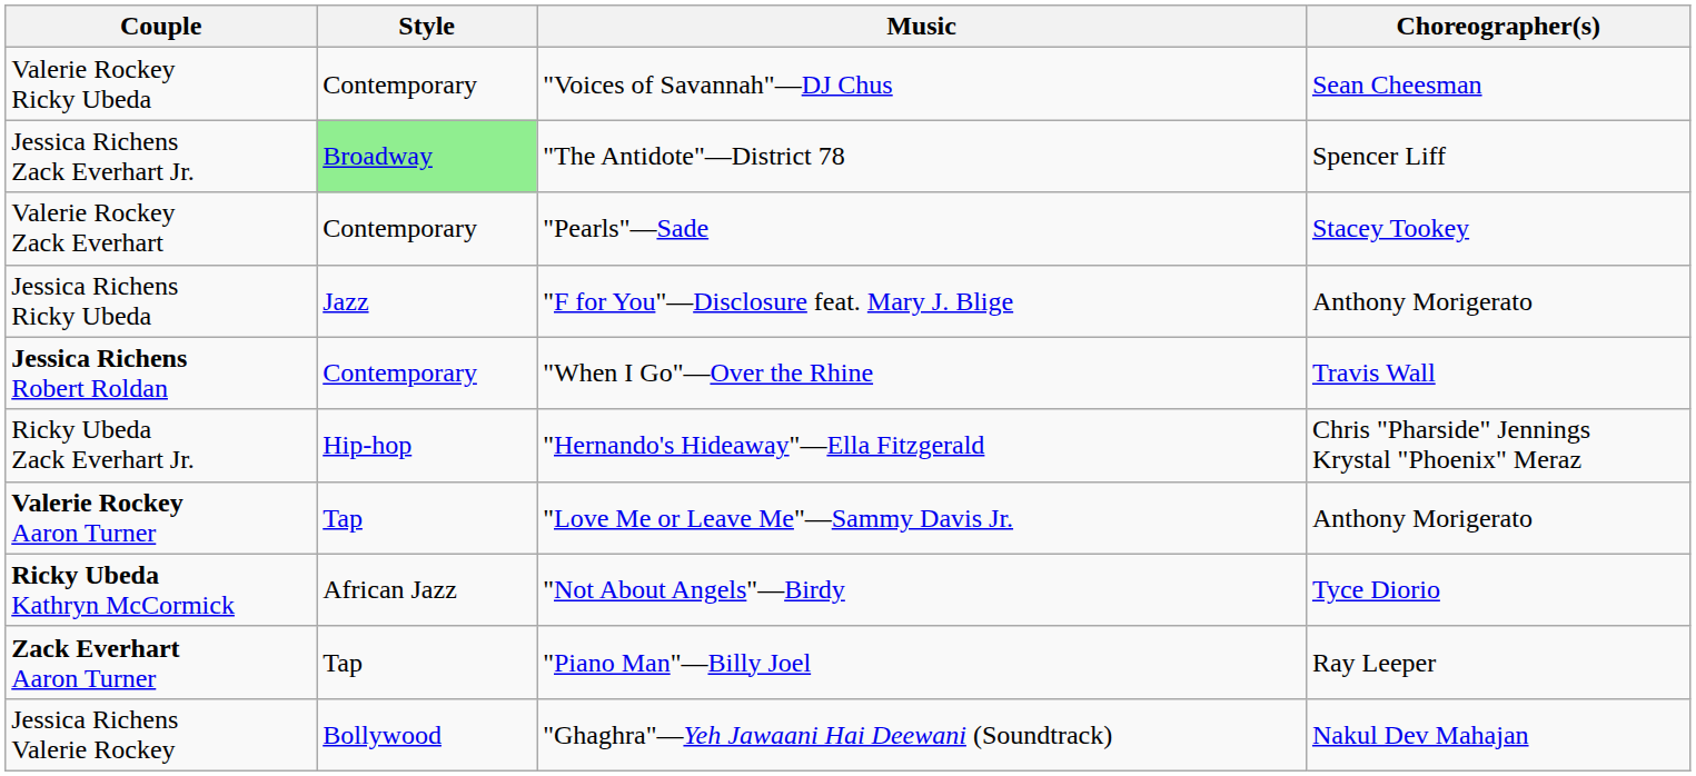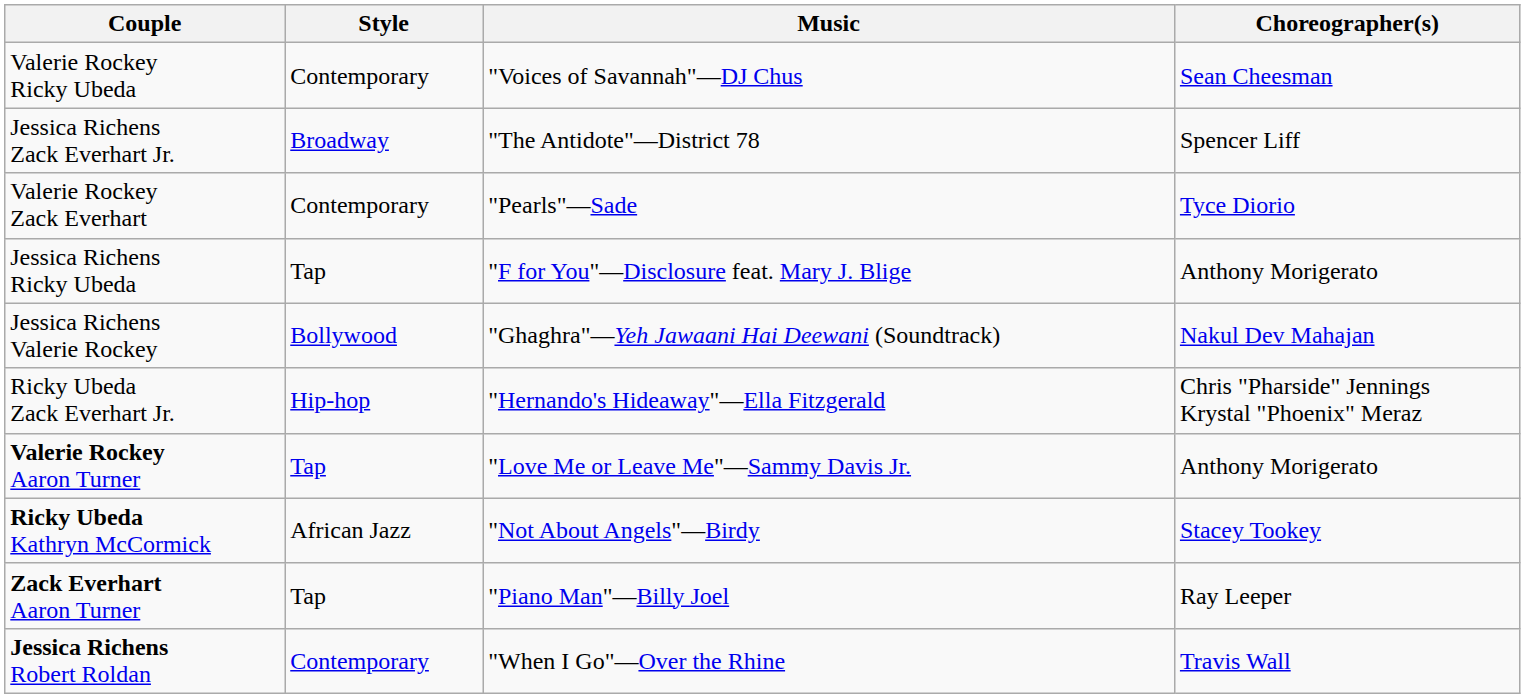 <table class="wikitable" style="width:80%;">
 <tr>
 <th>Couple</th>
 <th>Style</th>
 <th>Music</th>
 <th>Choreographer(s)</th>
 </tr>
 <tr>
 <td>Valerie Rockey<br>Ricky Ubeda</td>
 <td>Contemporary</td>
 <td>"Voices of Savannah"—<a href='#'>DJ Chus</a></td>
 <td><a href='#'>Sean Cheesman</a></td>
 </tr>
 <tr>
 <td>Jessica Richens<br>Zack Everhart Jr.</td>
-<td style="background: lightgreen;"><a href='#'>Broadway</a></td>
+<td><a href='#'>Broadway</a></td>
 <td>"The Antidote"—District 78</td>
 <td>Spencer Liff</td>
 </tr>
 <tr>
 <td>Valerie Rockey<br>Zack Everhart</td>
 <td>Contemporary</td>
 <td>"Pearls"—<a href='#'>Sade</a></td>
-<td><a href='#'>Stacey Tookey</a></td>
+<td><a href='#'>Tyce Diorio</a></td>
 </tr>
 <tr>
 <td>Jessica Richens<br>Ricky Ubeda</td>
-<td><a href='#'>Jazz</a></td>
+<td>Tap</td>
 <td>"<a href='#'>F for You</a>"—<a href='#'>Disclosure</a> feat. <a href='#'>Mary J. Blige</a></td>
 <td>Anthony Morigerato</td>
 </tr>
 <tr>
-<td><strong>Jessica Richens</strong><br><a href='#'>Robert Roldan</a></td>
-<td><a href='#'>Contemporary</a></td>
-<td>"When I Go"—<a href='#'>Over the Rhine</a></td>
-<td><a href='#'>Travis Wall</a></td>
+<td>Jessica Richens<br>Valerie Rockey</td>
+<td><a href='#'>Bollywood</a></td>
+<td>"Ghaghra"—<em><a href='#'>Yeh Jawaani Hai Deewani</a></em> (Soundtrack)</td>
+<td><a href='#'>Nakul Dev Mahajan</a></td>
 </tr>
 <tr>
 <td>Ricky Ubeda<br>Zack Everhart Jr.</td>
 <td><a href='#'>Hip-hop</a></td>
 <td>"<a href='#'>Hernando's Hideaway</a>"—<a href='#'>Ella Fitzgerald</a></td>
 <td>Chris "Pharside" Jennings<br>Krystal "Phoenix" Meraz</td>
 </tr>
 <tr>
 <td><strong>Valerie Rockey</strong><br><a href='#'>Aaron Turner</a></td>
 <td><a href='#'>Tap</a></td>
 <td>"<a href='#'>Love Me or Leave Me</a>"—<a href='#'>Sammy Davis Jr.</a></td>
 <td>Anthony Morigerato</td>
 </tr>
 <tr>
 <td><strong>Ricky Ubeda</strong><br><a href='#'>Kathryn McCormick</a></td>
 <td>African Jazz</td>
 <td>"<a href='#'>Not About Angels</a>"—<a href='#'>Birdy</a></td>
-<td><a href='#'>Tyce Diorio</a></td>
+<td><a href='#'>Stacey Tookey</a></td>
 </tr>
 <tr>
 <td><strong>Zack Everhart</strong><br><a href='#'>Aaron Turner</a></td>
 <td>Tap</td>
 <td>"<a href='#'>Piano Man</a>"—<a href='#'>Billy Joel</a></td>
 <td>Ray Leeper</td>
 </tr>
 <tr>
-<td>Jessica Richens<br>Valerie Rockey</td>
-<td><a href='#'>Bollywood</a></td>
-<td>"Ghaghra"—<em><a href='#'>Yeh Jawaani Hai Deewani</a></em> (Soundtrack)</td>
-<td><a href='#'>Nakul Dev Mahajan</a></td>
+<td><strong>Jessica Richens</strong><br><a href='#'>Robert Roldan</a></td>
+<td><a href='#'>Contemporary</a></td>
+<td>"When I Go"—<a href='#'>Over the Rhine</a></td>
+<td><a href='#'>Travis Wall</a></td>
 </tr>
 </table>
